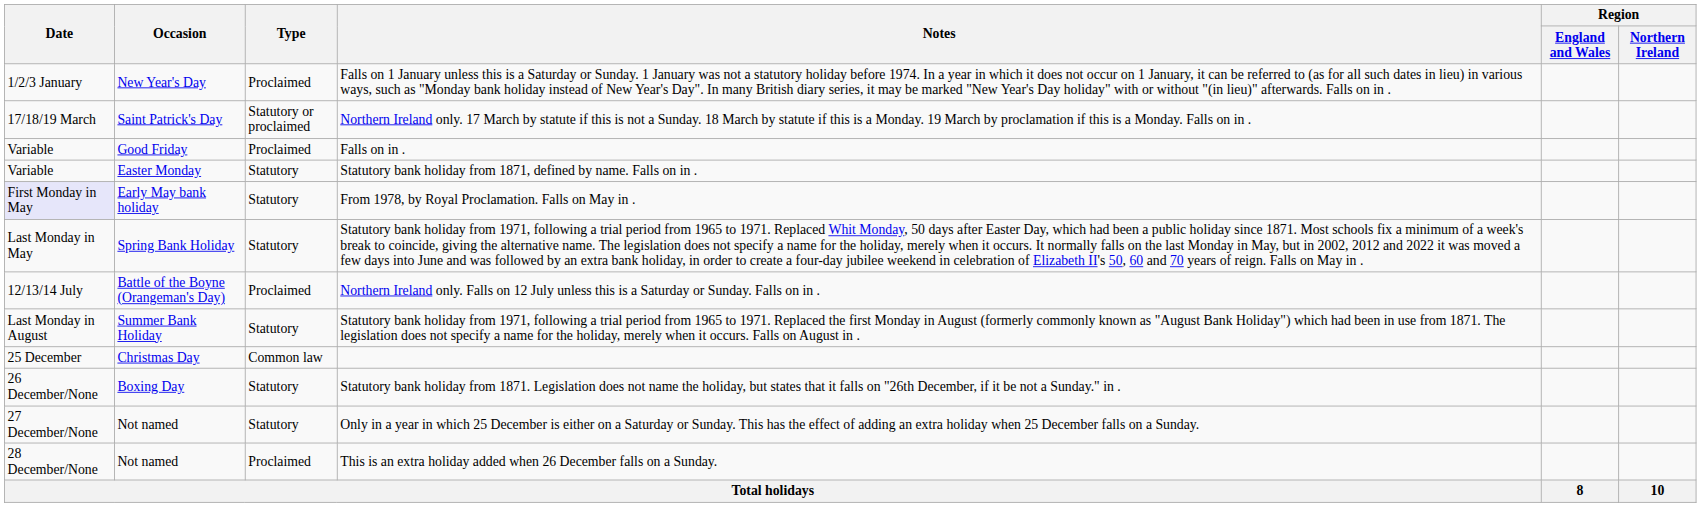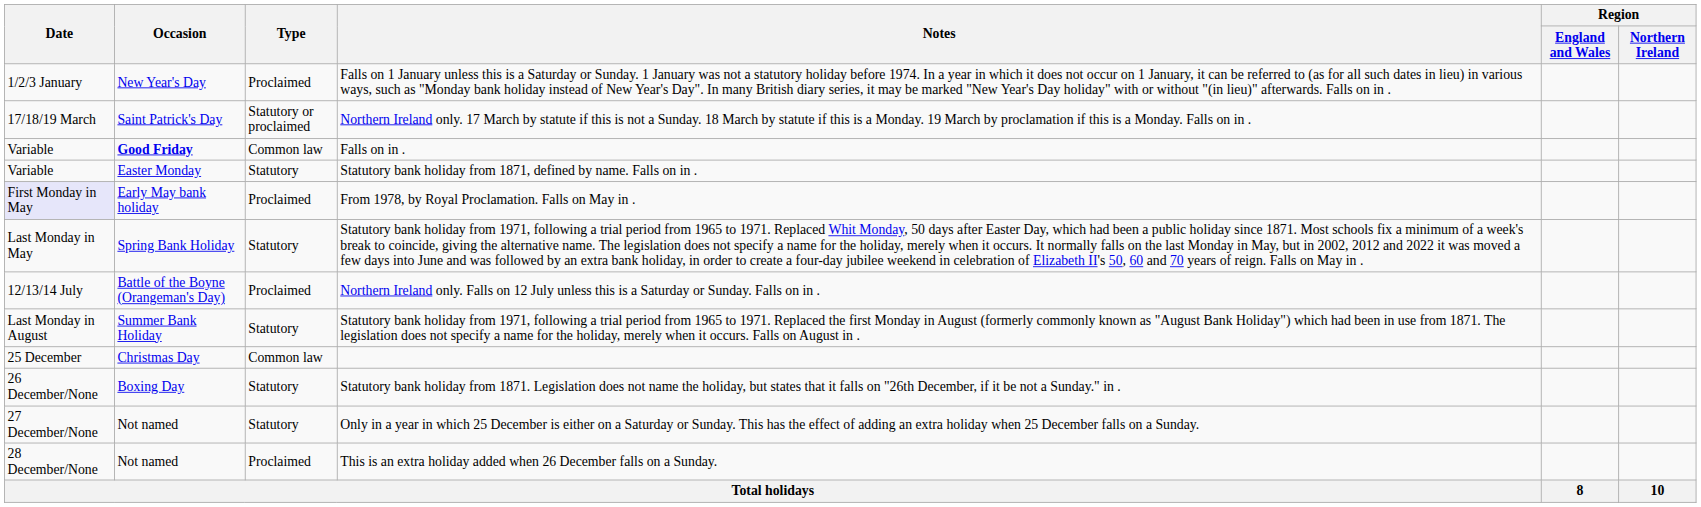 <table class="wikitable">
 <tr Holiday dates in England, Northern Ireland, and Wales>
 <th scope="col" rowspan="2">Date</th>
 <th scope="col" rowspan="2">Occasion</th>
 <th scope="col" rowspan="2">Type</th>
 <th scope="col" rowspan="2">Notes</th>
 <th scope="col" colspan="2">Region</th>
 </tr>
 <tr>
 <th scope="col"><a href='#'>England and Wales</a></th>
 <th scope="col"><a href='#'>Northern Ireland</a></th>
 </tr>
 <tr>
 <td>1/2/3 January</td>
 <td><a href='#'>New Year's Day</a></td>
 <td>Proclaimed</td>
 <td>Falls on 1 January unless this is a Saturday or Sunday. 1 January was not a statutory holiday before 1974. In a year in which it does not occur on 1 January, it can be referred to (as for all such dates in lieu) in various ways, such as "Monday bank holiday instead of New Year's Day". In many British diary series, it may be marked "New Year's Day holiday" with or without "(in lieu)" afterwards. Falls on  in .</td>
 <td></td>
 <td></td>
 </tr>
 <tr>
 <td>17/18/19 March</td>
 <td><a href='#'>Saint Patrick's Day</a></td>
 <td>Statutory or proclaimed</td>
 <td><a href='#'>Northern Ireland</a> only. 17 March by statute if this is not a Sunday. 18 March by statute if this is a Monday. 19 March by proclamation if this is a Monday. Falls on  in .</td>
 <td></td>
 <td></td>
 </tr>
 <tr>
 <td>Variable</td>
-<td><a href='#'>Good Friday</a></td>
-<td>Proclaimed</td>
+<td><strong><a href='#'>Good Friday</a></strong></td>
+<td>Common law</td>
 <td>Falls on  in .</td>
 <td></td>
 <td></td>
 </tr>
 <tr>
 <td>Variable</td>
 <td><a href='#'>Easter Monday</a></td>
 <td>Statutory</td>
 <td>Statutory bank holiday from 1871, defined by name. Falls on  in .</td>
 <td></td>
 <td></td>
 </tr>
 <tr>
 <td style="background: lavender;">First Monday in May</td>
 <td><a href='#'>Early May bank holiday</a></td>
-<td>Statutory</td>
+<td>Proclaimed</td>
 <td>From 1978, by Royal Proclamation. Falls on  May in .</td>
 <td></td>
 <td></td>
 </tr>
 <tr>
 <td>Last Monday in May</td>
 <td><a href='#'>Spring Bank Holiday</a></td>
 <td>Statutory</td>
 <td>Statutory bank holiday from 1971, following a trial period from 1965 to 1971. Replaced <a href='#'>Whit Monday</a>, 50 days after Easter Day, which had been a public holiday since 1871. Most schools fix a minimum of a week's break to coincide, giving the alternative name. The legislation does not specify a name for the holiday, merely when it occurs. It normally falls on the last Monday in May, but in 2002, 2012 and 2022 it was moved a few days into June and was followed by an extra bank holiday, in order to create a four-day jubilee weekend in celebration of <a href='#'>Elizabeth&nbsp;II</a>'s <a href='#'>50</a>, <a href='#'>60</a> and <a href='#'>70</a> years of reign. Falls on  May in .</td>
 <td></td>
 <td></td>
 </tr>
 <tr>
 <td>12/13/14 July</td>
 <td><a href='#'>Battle of the Boyne (Orangeman's Day)</a></td>
 <td>Proclaimed</td>
 <td><a href='#'>Northern Ireland</a> only. Falls on 12 July unless this is a Saturday or Sunday. Falls on  in .</td>
 <td></td>
 <td></td>
 </tr>
 <tr>
 <td>Last Monday in August</td>
 <td><a href='#'>Summer Bank Holiday</a></td>
 <td>Statutory</td>
 <td>Statutory bank holiday from 1971, following a trial period from 1965 to 1971. Replaced the first Monday in August (formerly commonly known as "August Bank Holiday") which had been in use from 1871. The legislation does not specify a name for the holiday, merely when it occurs. Falls on  August in .</td>
 <td></td>
 <td></td>
 </tr>
 <tr>
 <td>25 December</td>
 <td><a href='#'>Christmas Day</a></td>
 <td>Common law</td>
 <td></td>
 <td></td>
 <td></td>
 </tr>
 <tr>
 <td>26 December/None</td>
 <td><a href='#'>Boxing Day</a></td>
 <td>Statutory</td>
 <td>Statutory bank holiday from 1871. Legislation does not name the holiday, but states that it falls on "26th December, if it be not a Sunday."  in .</td>
 <td></td>
 <td></td>
 </tr>
 <tr>
 <td>27 December/None</td>
 <td>Not named</td>
 <td>Statutory</td>
 <td>Only in a year in which 25 December is either on a Saturday or Sunday. This has the effect of adding an extra holiday when 25 December falls on a Sunday.</td>
 <td></td>
 <td></td>
 </tr>
 <tr>
 <td>28 December/None</td>
 <td>Not named</td>
 <td>Proclaimed</td>
 <td>This is an extra holiday added when 26 December falls on a Sunday.</td>
 <td></td>
 <td></td>
 </tr>
 <tr>
 <th scope="col" colspan="4">Total holidays</th>
 <th scope="col">8</th>
 <th scope="col">10</th>
 </tr>
 </table>
